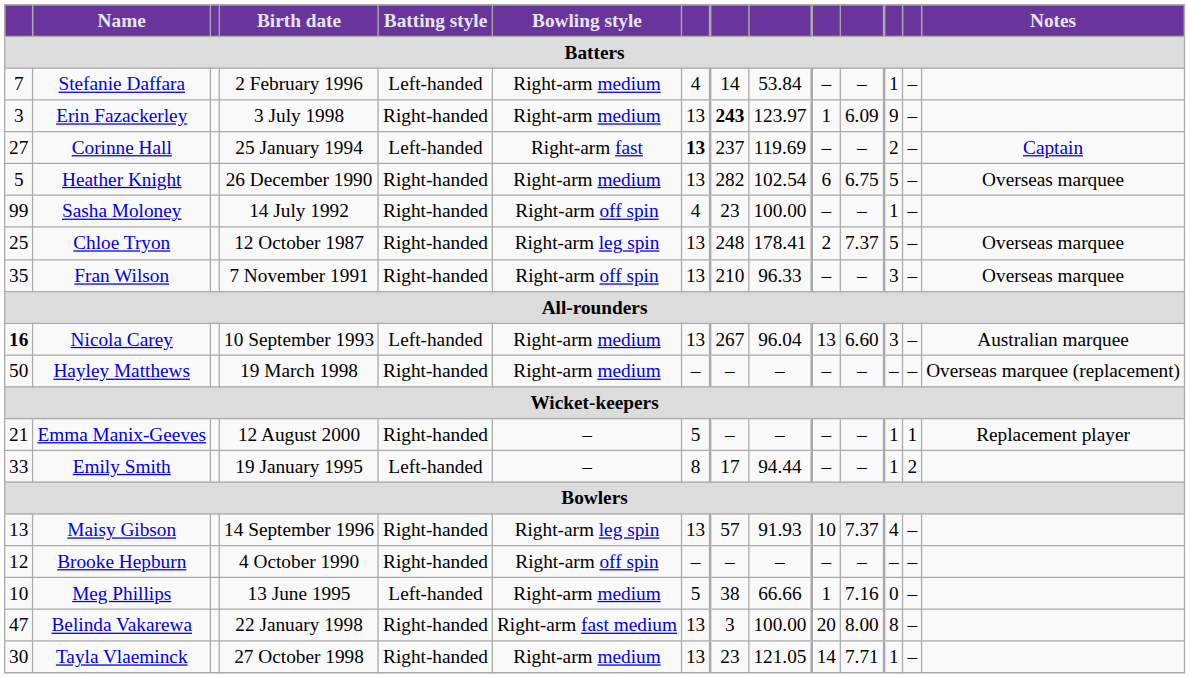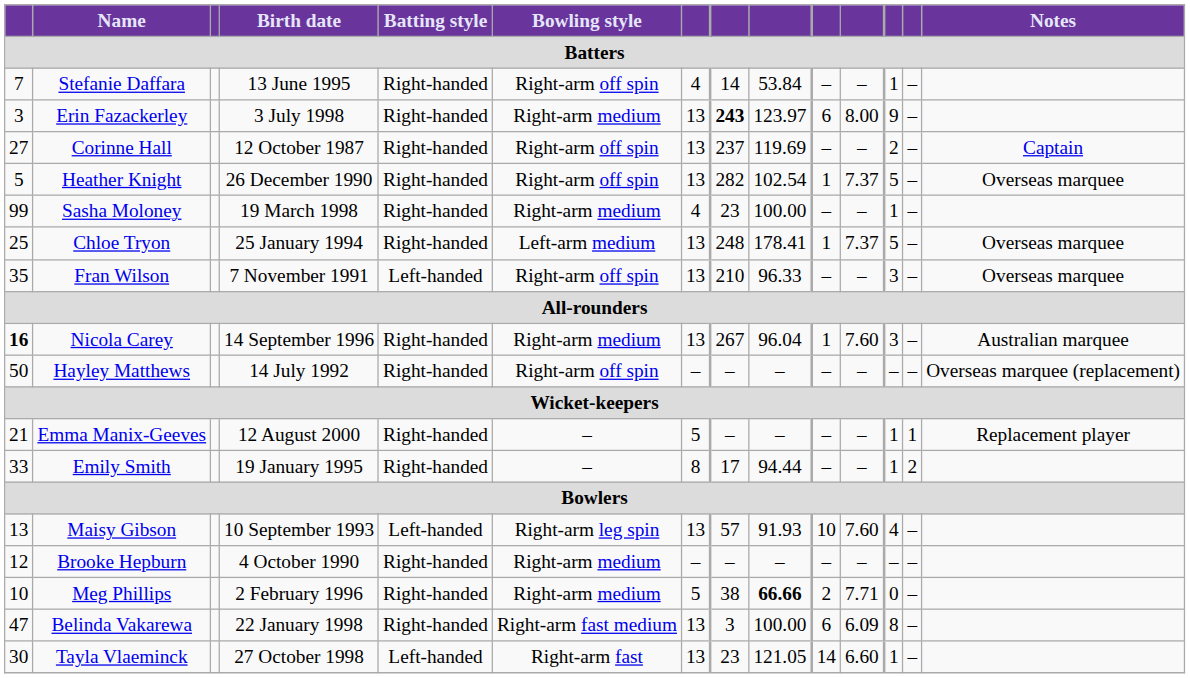 <table class="wikitable" style="font-size:95%;">
 <tr>
 <th style="background:#69359c; color:#e6e6fa;"></th>
 <th style="background:#69359c; color:#e6e6fa;">Name</th>
 <th style="background:#69359c; color:#e6e6fa;"></th>
 <th style="background:#69359c; color:#e6e6fa;">Birth date</th>
 <th style="background:#69359c; color:#e6e6fa;">Batting style</th>
 <th style="background:#69359c; color:#e6e6fa;">Bowling style</th>
 <th style="background:#69359c; color:#e6e6fa;"></th>
 <th style="background:#69359c; color:#e6e6fa; border-left-width: 2px;"></th>
 <th style="background:#69359c; color:#e6e6fa;"></th>
 <th style="background:#69359c; color:#e6e6fa; border-left-width: 2px;"></th>
 <th style="background:#69359c; color:#e6e6fa;"></th>
 <th style="background:#69359c; color:#e6e6fa; border-left-width: 2px;"></th>
 <th style="background:#69359c; color:#e6e6fa;"></th>
 <th style="background:#69359c; color:#e6e6fa;">Notes</th>
 </tr>
 <tr>
 <th colspan="14" style="background: #DCDCDC" align="center">Batters</th>
 </tr>
 <tr align="center">
 <td>7</td>
 <td><a href='#'>Stefanie Daffara</a></td>
 <td></td>
-<td>2 February 1996</td>
-<td>Left-handed</td>
-<td>Right-arm <a href='#'>medium</a></td>
+<td>13 June 1995</td>
+<td>Right-handed</td>
+<td>Right-arm <a href='#'>off spin</a></td>
 <td>4</td>
 <td style="border-left-width: 2px">14</td>
 <td>53.84</td>
 <td style="border-left-width: 2px">–</td>
 <td>–</td>
 <td style="border-left-width: 2px">1</td>
 <td>–</td>
 <td></td>
 </tr>
 <tr align="center">
 <td>3</td>
 <td><a href='#'>Erin Fazackerley</a></td>
 <td></td>
 <td>3 July 1998</td>
 <td>Right-handed</td>
 <td>Right-arm <a href='#'>medium</a></td>
 <td>13</td>
 <td style="border-left-width: 2px"><strong>243</strong></td>
 <td>123.97</td>
-<td style="border-left-width: 2px">1</td>
-<td>6.09</td>
+<td style="border-left-width: 2px">6</td>
+<td>8.00</td>
 <td style="border-left-width: 2px">9</td>
 <td>–</td>
 <td></td>
 </tr>
 <tr align="center">
 <td>27</td>
 <td><a href='#'>Corinne Hall</a></td>
 <td></td>
-<td>25 January 1994</td>
-<td>Left-handed</td>
-<td>Right-arm <a href='#'>fast</a></td>
-<td><strong>13</strong></td>
+<td>12 October 1987</td>
+<td>Right-handed</td>
+<td>Right-arm <a href='#'>off spin</a></td>
+<td>13</td>
 <td style="border-left-width: 2px">237</td>
 <td>119.69</td>
 <td style="border-left-width: 2px">–</td>
 <td>–</td>
 <td style="border-left-width: 2px">2</td>
 <td>–</td>
 <td><a href='#'>Captain</a></td>
 </tr>
 <tr align="center">
 <td>5</td>
 <td><a href='#'>Heather Knight</a></td>
 <td></td>
 <td>26 December 1990</td>
 <td>Right-handed</td>
-<td>Right-arm <a href='#'>medium</a></td>
+<td>Right-arm <a href='#'>off spin</a></td>
 <td>13</td>
 <td style="border-left-width: 2px">282</td>
 <td>102.54</td>
-<td style="border-left-width: 2px">6</td>
-<td>6.75</td>
+<td style="border-left-width: 2px">1</td>
+<td>7.37</td>
 <td style="border-left-width: 2px">5</td>
 <td>–</td>
 <td>Overseas marquee</td>
 </tr>
 <tr align="center">
 <td>99</td>
 <td><a href='#'>Sasha Moloney</a></td>
 <td></td>
-<td>14 July 1992</td>
+<td>19 March 1998</td>
 <td>Right-handed</td>
-<td>Right-arm <a href='#'>off spin</a></td>
+<td>Right-arm <a href='#'>medium</a></td>
 <td>4</td>
 <td style="border-left-width: 2px">23</td>
 <td>100.00</td>
 <td style="border-left-width: 2px">–</td>
 <td>–</td>
 <td style="border-left-width: 2px">1</td>
 <td>–</td>
 <td></td>
 </tr>
 <tr align="center">
 <td>25</td>
 <td><a href='#'>Chloe Tryon</a></td>
 <td></td>
-<td>12 October 1987</td>
+<td>25 January 1994</td>
 <td>Right-handed</td>
-<td>Right-arm <a href='#'>leg spin</a></td>
+<td>Left-arm <a href='#'>medium</a></td>
 <td>13</td>
 <td style="border-left-width: 2px">248</td>
 <td>178.41</td>
-<td style="border-left-width: 2px">2</td>
+<td style="border-left-width: 2px">1</td>
 <td>7.37</td>
 <td style="border-left-width: 2px">5</td>
 <td>–</td>
 <td>Overseas marquee</td>
 </tr>
 <tr align="center">
 <td>35</td>
 <td><a href='#'>Fran Wilson</a></td>
 <td></td>
 <td>7 November 1991</td>
-<td>Right-handed</td>
+<td>Left-handed</td>
 <td>Right-arm <a href='#'>off spin</a></td>
 <td>13</td>
 <td style="border-left-width: 2px">210</td>
 <td>96.33</td>
 <td style="border-left-width: 2px">–</td>
 <td>–</td>
 <td style="border-left-width: 2px">3</td>
 <td>–</td>
 <td>Overseas marquee</td>
 </tr>
 <tr>
 <th colspan="14" style="background: #DCDCDC" align="center">All-rounders</th>
 </tr>
 <tr align="center">
 <td><strong>16</strong></td>
 <td><a href='#'>Nicola Carey</a></td>
 <td></td>
-<td>10 September 1993</td>
-<td>Left-handed</td>
+<td>14 September 1996</td>
+<td>Right-handed</td>
 <td>Right-arm <a href='#'>medium</a></td>
 <td>13</td>
 <td style="border-left-width: 2px">267</td>
 <td>96.04</td>
-<td style="border-left-width: 2px">13</td>
-<td>6.60</td>
+<td style="border-left-width: 2px">1</td>
+<td>7.60</td>
 <td style="border-left-width: 2px">3</td>
 <td>–</td>
 <td>Australian marquee</td>
 </tr>
 <tr align="center">
 <td>50</td>
 <td><a href='#'>Hayley Matthews</a></td>
 <td></td>
-<td>19 March 1998</td>
+<td>14 July 1992</td>
 <td>Right-handed</td>
-<td>Right-arm <a href='#'>medium</a></td>
+<td>Right-arm <a href='#'>off spin</a></td>
 <td>–</td>
 <td style="border-left-width: 2px">–</td>
 <td>–</td>
 <td style="border-left-width: 2px">–</td>
 <td>–</td>
 <td style="border-left-width: 2px">–</td>
 <td>–</td>
 <td>Overseas marquee (replacement)</td>
 </tr>
 <tr>
 <th colspan="14" style="background: #DCDCDC" align="center">Wicket-keepers</th>
 </tr>
 <tr align="center">
 <td>21</td>
 <td><a href='#'>Emma Manix-Geeves</a></td>
 <td></td>
 <td>12 August 2000</td>
 <td>Right-handed</td>
 <td>–</td>
 <td>5</td>
 <td style="border-left-width: 2px">–</td>
 <td>–</td>
 <td style="border-left-width: 2px">–</td>
 <td>–</td>
 <td style="border-left-width: 2px">1</td>
 <td>1</td>
 <td>Replacement player</td>
 </tr>
 <tr align="center">
 <td>33</td>
 <td><a href='#'>Emily Smith</a></td>
 <td></td>
 <td>19 January 1995</td>
-<td>Left-handed</td>
+<td>Right-handed</td>
 <td>–</td>
 <td>8</td>
 <td style="border-left-width: 2px">17</td>
 <td>94.44</td>
 <td style="border-left-width: 2px">–</td>
 <td>–</td>
 <td style="border-left-width: 2px">1</td>
 <td>2</td>
 <td></td>
 </tr>
 <tr>
 <th colspan="14" style="background: #DCDCDC" align="center">Bowlers</th>
 </tr>
 <tr align="center">
 <td>13</td>
 <td><a href='#'>Maisy Gibson</a></td>
 <td></td>
-<td>14 September 1996</td>
-<td>Right-handed</td>
+<td>10 September 1993</td>
+<td>Left-handed</td>
 <td>Right-arm <a href='#'>leg spin</a></td>
 <td>13</td>
 <td style="border-left-width: 2px">57</td>
 <td>91.93</td>
 <td style="border-left-width: 2px">10</td>
-<td>7.37</td>
+<td>7.60</td>
 <td style="border-left-width: 2px">4</td>
 <td>–</td>
 <td></td>
 </tr>
 <tr align="center">
 <td>12</td>
 <td><a href='#'>Brooke Hepburn</a></td>
 <td></td>
 <td>4 October 1990</td>
 <td>Right-handed</td>
-<td>Right-arm <a href='#'>off spin</a></td>
+<td>Right-arm <a href='#'>medium</a></td>
 <td>–</td>
 <td style="border-left-width: 2px">–</td>
 <td>–</td>
 <td style="border-left-width: 2px">–</td>
 <td>–</td>
 <td style="border-left-width: 2px">–</td>
 <td>–</td>
 <td></td>
 </tr>
 <tr align="center">
 <td>10</td>
 <td><a href='#'>Meg Phillips</a></td>
 <td></td>
-<td>13 June 1995</td>
-<td>Left-handed</td>
+<td>2 February 1996</td>
+<td>Right-handed</td>
 <td>Right-arm <a href='#'>medium</a></td>
 <td>5</td>
 <td style="border-left-width: 2px">38</td>
-<td>66.66</td>
-<td style="border-left-width: 2px">1</td>
-<td>7.16</td>
+<td><strong>66.66</strong></td>
+<td style="border-left-width: 2px">2</td>
+<td>7.71</td>
 <td style="border-left-width: 2px">0</td>
 <td>–</td>
 <td></td>
 </tr>
 <tr align="center">
 <td>47</td>
 <td><a href='#'>Belinda Vakarewa</a></td>
 <td></td>
 <td>22 January 1998</td>
 <td>Right-handed</td>
 <td>Right-arm <a href='#'>fast medium</a></td>
 <td>13</td>
 <td style="border-left-width: 2px">3</td>
 <td>100.00</td>
-<td style="border-left-width: 2px">20</td>
-<td>8.00</td>
+<td style="border-left-width: 2px">6</td>
+<td>6.09</td>
 <td style="border-left-width: 2px">8</td>
 <td>–</td>
 <td></td>
 </tr>
 <tr align="center">
 <td>30</td>
 <td><a href='#'>Tayla Vlaeminck</a></td>
 <td></td>
 <td>27 October 1998</td>
-<td>Right-handed</td>
-<td>Right-arm <a href='#'>medium</a></td>
+<td>Left-handed</td>
+<td>Right-arm <a href='#'>fast</a></td>
 <td>13</td>
 <td style="border-left-width: 2px">23</td>
 <td>121.05</td>
 <td style="border-left-width: 2px">14</td>
-<td>7.71</td>
+<td>6.60</td>
 <td style="border-left-width: 2px">1</td>
 <td>–</td>
 <td></td>
 </tr>
 <tr>
 </tr>
 </table>
